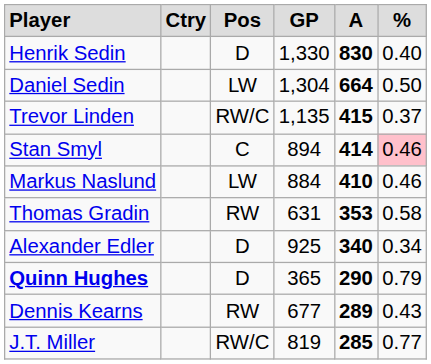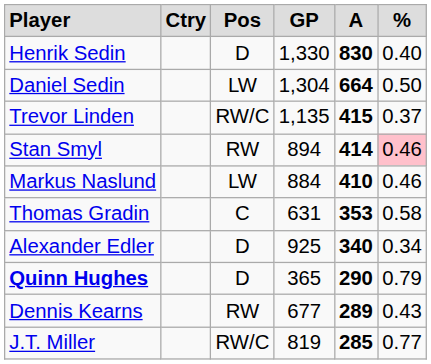 <table class="wikitable">
 <tr align="center" style="font-weight:bold; background-color:#dddddd;" |>
 <td align="left">Player</td>
 <td>Ctry</td>
 <td>Pos</td>
 <td>GP</td>
 <td>A</td>
 <td>%</td>
 </tr>
 <tr align="center">
 <td align="left"><a href='#'>Henrik Sedin</a></td>
 <td></td>
 <td>D</td>
 <td>1,330</td>
 <td><strong>830</strong></td>
 <td>0.40</td>
 </tr>
 <tr align="center">
 <td align="left"><a href='#'>Daniel Sedin</a></td>
 <td></td>
 <td>LW</td>
 <td>1,304</td>
 <td><strong>664</strong></td>
 <td>0.50</td>
 </tr>
 <tr align="center">
 <td align="left"><a href='#'>Trevor Linden</a></td>
 <td></td>
 <td>RW/C</td>
 <td>1,135</td>
 <td><strong>415</strong></td>
 <td>0.37</td>
 </tr>
 <tr align="center">
 <td align="left"><a href='#'>Stan Smyl</a></td>
 <td></td>
-<td>C</td>
+<td>RW</td>
 <td>894</td>
 <td><strong>414</strong></td>
 <td style="background: pink;">0.46</td>
 </tr>
 <tr align="center">
 <td align="left"><a href='#'>Markus Naslund</a></td>
 <td></td>
 <td>LW</td>
 <td>884</td>
 <td><strong>410</strong></td>
 <td>0.46</td>
 </tr>
 <tr align="center">
 <td align="left"><a href='#'>Thomas Gradin</a></td>
 <td></td>
-<td>RW</td>
+<td>C</td>
 <td>631</td>
 <td><strong>353</strong></td>
 <td>0.58</td>
 </tr>
 <tr align="center">
 <td align="left"><a href='#'>Alexander Edler</a></td>
 <td></td>
 <td>D</td>
 <td>925</td>
 <td><strong>340</strong></td>
 <td>0.34</td>
 </tr>
 <tr align="center">
 <td align="left"><strong><a href='#'>Quinn Hughes</a></strong></td>
 <td></td>
 <td>D</td>
 <td>365</td>
 <td><strong>290</strong></td>
 <td>0.79</td>
 </tr>
 <tr align="center">
 <td align="left"><a href='#'>Dennis Kearns</a></td>
 <td></td>
 <td>RW</td>
 <td>677</td>
 <td><strong>289</strong></td>
 <td>0.43</td>
 </tr>
 <tr align="center">
 <td align="left"><a href='#'>J.T. Miller</a></td>
 <td></td>
 <td>RW/C</td>
 <td>819</td>
 <td><strong>285</strong></td>
 <td>0.77</td>
 </tr>
 </table>
